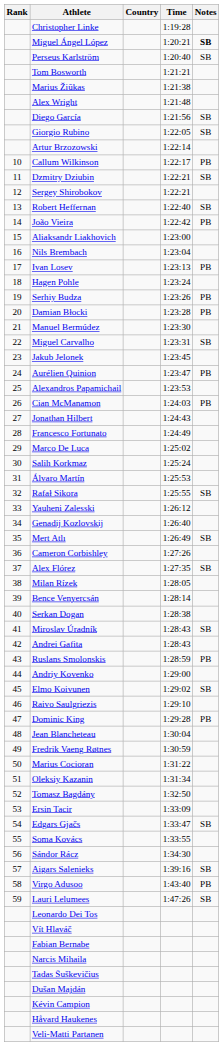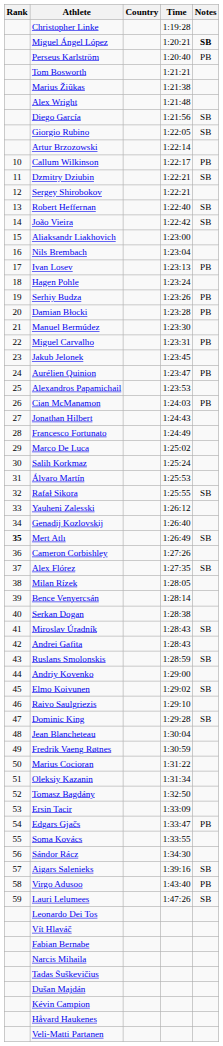 <table class="wikitable sortable" style=" text-align:center; font-size:95%;">
 <tr>
 <th>Rank</th>
 <th>Athlete</th>
 <th>Country</th>
 <th>Time</th>
 <th>Notes</th>
 </tr>
 <tr>
 <td></td>
 <td align=left><a href='#'>Christopher Linke</a></td>
 <td align=left></td>
 <td>1:19:28</td>
 <td></td>
 </tr>
 <tr>
 <td></td>
 <td align=left><a href='#'>Miguel Ángel López</a></td>
 <td align=left></td>
 <td>1:20:21</td>
 <td><strong>SB</strong></td>
 </tr>
 <tr>
 <td></td>
 <td align=left><a href='#'>Perseus Karlström</a></td>
 <td align=left></td>
 <td>1:20:40</td>
-<td>SB</td>
+<td>PB</td>
 </tr>
 <tr>
 <td></td>
 <td align=left><a href='#'>Tom Bosworth</a></td>
 <td align=left></td>
 <td>1:21:21</td>
 <td></td>
 </tr>
 <tr>
 <td></td>
 <td align=left><a href='#'>Marius Žiūkas</a></td>
 <td align=left></td>
 <td>1:21:38</td>
 <td></td>
 </tr>
 <tr>
 <td></td>
 <td align=left><a href='#'>Alex Wright</a></td>
 <td align=left></td>
 <td>1:21:48</td>
 <td></td>
 </tr>
 <tr>
 <td></td>
 <td align=left><a href='#'>Diego García</a></td>
 <td align=left></td>
 <td>1:21:56</td>
 <td>SB</td>
 </tr>
 <tr>
 <td></td>
 <td align=left><a href='#'>Giorgio Rubino</a></td>
 <td align=left></td>
 <td>1:22:05</td>
 <td>SB</td>
 </tr>
 <tr>
 <td></td>
 <td align=left><a href='#'>Artur Brzozowski</a></td>
 <td align=left></td>
 <td>1:22:14</td>
 <td></td>
 </tr>
 <tr>
 <td>10</td>
 <td align=left><a href='#'>Callum Wilkinson</a></td>
 <td align=left></td>
 <td>1:22:17</td>
 <td>PB</td>
 </tr>
 <tr>
 <td>11</td>
 <td align=left><a href='#'>Dzmitry Dziubin</a></td>
 <td align=left></td>
 <td>1:22:21</td>
 <td>SB</td>
 </tr>
 <tr>
 <td>12</td>
 <td align=left><a href='#'>Sergey Shirobokov</a></td>
 <td align=left></td>
 <td>1:22:21</td>
 <td></td>
 </tr>
 <tr>
 <td>13</td>
 <td align=left><a href='#'>Robert Heffernan</a></td>
 <td align=left></td>
 <td>1:22:40</td>
 <td>SB</td>
 </tr>
 <tr>
 <td>14</td>
 <td align=left><a href='#'>João Vieira</a></td>
 <td align=left></td>
 <td>1:22:42</td>
-<td>PB</td>
+<td>SB</td>
 </tr>
 <tr>
 <td>15</td>
 <td align=left><a href='#'>Aliaksandr Liakhovich</a></td>
 <td align=left></td>
 <td>1:23:00</td>
 <td></td>
 </tr>
 <tr>
 <td>16</td>
 <td align=left><a href='#'>Nils Brembach</a></td>
 <td align=left></td>
 <td>1:23:04</td>
 <td></td>
 </tr>
 <tr>
 <td>17</td>
 <td align=left><a href='#'>Ivan Losev</a></td>
 <td align=left></td>
 <td>1:23:13</td>
 <td>PB</td>
 </tr>
 <tr>
 <td>18</td>
 <td align=left><a href='#'>Hagen Pohle</a></td>
 <td align=left></td>
 <td>1:23:24</td>
 <td></td>
 </tr>
 <tr>
 <td>19</td>
 <td align=left><a href='#'>Serhiy Budza</a></td>
 <td align=left></td>
 <td>1:23:26</td>
 <td>PB</td>
 </tr>
 <tr>
 <td>20</td>
 <td align=left><a href='#'>Damian Błocki</a></td>
 <td align=left></td>
 <td>1:23:28</td>
 <td>PB</td>
 </tr>
 <tr>
 <td>21</td>
 <td align=left><a href='#'>Manuel Bermúdez</a></td>
 <td align=left></td>
 <td>1:23:30</td>
 <td></td>
 </tr>
 <tr>
 <td>22</td>
 <td align=left><a href='#'>Miguel Carvalho</a></td>
 <td align=left></td>
 <td>1:23:31</td>
-<td>SB</td>
+<td>PB</td>
 </tr>
 <tr>
 <td>23</td>
 <td align=left><a href='#'>Jakub Jelonek</a></td>
 <td align=left></td>
 <td>1:23:45</td>
 <td></td>
 </tr>
 <tr>
 <td>24</td>
 <td align=left><a href='#'>Aurélien Quinion</a></td>
 <td align=left></td>
 <td>1:23:47</td>
 <td>PB</td>
 </tr>
 <tr>
 <td>25</td>
 <td align=left><a href='#'>Alexandros Papamichail</a></td>
 <td align=left></td>
 <td>1:23:53</td>
 <td></td>
 </tr>
 <tr>
 <td>26</td>
 <td align=left><a href='#'>Cian McManamon</a></td>
 <td align=left></td>
 <td>1:24:03</td>
 <td>PB</td>
 </tr>
 <tr>
 <td>27</td>
 <td align=left><a href='#'>Jonathan Hilbert</a></td>
 <td align=left></td>
 <td>1:24:43</td>
 <td></td>
 </tr>
 <tr>
 <td>28</td>
 <td align=left><a href='#'>Francesco Fortunato</a></td>
 <td align=left></td>
 <td>1:24:49</td>
 <td></td>
 </tr>
 <tr>
 <td>29</td>
 <td align=left><a href='#'>Marco De Luca</a></td>
 <td align=left></td>
 <td>1:25:02</td>
 <td></td>
 </tr>
 <tr>
 <td>30</td>
 <td align=left><a href='#'>Salih Korkmaz</a></td>
 <td align=left></td>
 <td>1:25:24</td>
 <td></td>
 </tr>
 <tr>
 <td>31</td>
 <td align=left><a href='#'>Álvaro Martín</a></td>
 <td align=left></td>
 <td>1:25:53</td>
 <td></td>
 </tr>
 <tr>
 <td>32</td>
 <td align=left><a href='#'>Rafał Sikora</a></td>
 <td align=left></td>
 <td>1:25:55</td>
 <td>SB</td>
 </tr>
 <tr>
 <td>33</td>
 <td align=left><a href='#'>Yauheni Zalesski</a></td>
 <td align=left></td>
 <td>1:26:12</td>
 <td></td>
 </tr>
 <tr>
 <td>34</td>
 <td align=left><a href='#'>Genadij Kozlovskij</a></td>
 <td align=left></td>
 <td>1:26:40</td>
 <td></td>
 </tr>
 <tr>
-<td>35</td>
+<td><strong>35</strong></td>
 <td align=left><a href='#'>Mert Atlı</a></td>
 <td align=left></td>
 <td>1:26:49</td>
 <td>SB</td>
 </tr>
 <tr>
 <td>36</td>
 <td align=left><a href='#'>Cameron Corbishley</a></td>
 <td align=left></td>
 <td>1:27:26</td>
 <td></td>
 </tr>
 <tr>
 <td>37</td>
 <td align=left><a href='#'>Alex Flórez</a></td>
 <td align=left></td>
 <td>1:27:35</td>
 <td>SB</td>
 </tr>
 <tr>
 <td>38</td>
 <td align=left><a href='#'>Milan Rízek</a></td>
 <td align=left></td>
 <td>1:28:05</td>
 <td></td>
 </tr>
 <tr>
 <td>39</td>
 <td align=left><a href='#'>Bence Venyercsán</a></td>
 <td align=left></td>
 <td>1:28:14</td>
 <td></td>
 </tr>
 <tr>
 <td>40</td>
 <td align=left><a href='#'>Serkan Dogan</a></td>
 <td align=left></td>
 <td>1:28:38</td>
 <td></td>
 </tr>
 <tr>
 <td>41</td>
 <td align=left><a href='#'>Miroslav Úradník</a></td>
 <td align=left></td>
 <td>1:28:43</td>
 <td>SB</td>
 </tr>
 <tr>
 <td>42</td>
 <td align=left><a href='#'>Andrei Gafita</a></td>
 <td align=left></td>
 <td>1:28:43</td>
 <td></td>
 </tr>
 <tr>
 <td>43</td>
 <td align=left><a href='#'>Ruslans Smolonskis</a></td>
 <td align=left></td>
 <td>1:28:59</td>
-<td>PB</td>
+<td>SB</td>
 </tr>
 <tr>
 <td>44</td>
 <td align=left><a href='#'>Andriy Kovenko</a></td>
 <td align=left></td>
 <td>1:29:00</td>
 <td></td>
 </tr>
 <tr>
 <td>45</td>
 <td align=left><a href='#'>Elmo Koivunen</a></td>
 <td align=left></td>
 <td>1:29:02</td>
 <td>SB</td>
 </tr>
 <tr>
 <td>46</td>
 <td align=left><a href='#'>Raivo Saulgriezis</a></td>
 <td align=left></td>
 <td>1:29:10</td>
 <td></td>
 </tr>
 <tr>
 <td>47</td>
 <td align=left><a href='#'>Dominic King</a></td>
 <td align=left></td>
 <td>1:29:28</td>
-<td>PB</td>
+<td>SB</td>
 </tr>
 <tr>
 <td>48</td>
 <td align=left><a href='#'>Jean Blancheteau</a></td>
 <td align=left></td>
 <td>1:30:04</td>
 <td></td>
 </tr>
 <tr>
 <td>49</td>
 <td align=left><a href='#'>Fredrik Vaeng Røtnes</a></td>
 <td align=left></td>
 <td>1:30:59</td>
 <td></td>
 </tr>
 <tr>
 <td>50</td>
 <td align=left><a href='#'>Marius Cocioran</a></td>
 <td align=left></td>
 <td>1:31:22</td>
 <td></td>
 </tr>
 <tr>
 <td>51</td>
 <td align=left><a href='#'>Oleksiy Kazanin</a></td>
 <td align=left></td>
 <td>1:31:34</td>
 <td></td>
 </tr>
 <tr>
 <td>52</td>
 <td align=left><a href='#'>Tomasz Bagdány</a></td>
 <td align=left></td>
 <td>1:32:50</td>
 <td></td>
 </tr>
 <tr>
 <td>53</td>
 <td align=left><a href='#'>Ersin Tacir</a></td>
 <td align=left></td>
 <td>1:33:09</td>
 <td></td>
 </tr>
 <tr>
 <td>54</td>
 <td align=left><a href='#'>Edgars Gjačs</a></td>
 <td align=left></td>
 <td>1:33:47</td>
-<td>SB</td>
+<td>PB</td>
 </tr>
 <tr>
 <td>55</td>
 <td align=left><a href='#'>Soma Kovács</a></td>
 <td align=left></td>
 <td>1:33:55</td>
 <td></td>
 </tr>
 <tr>
 <td>56</td>
 <td align=left><a href='#'>Sándor Rácz</a></td>
 <td align=left></td>
 <td>1:34:30</td>
 <td></td>
 </tr>
 <tr>
 <td>57</td>
 <td align=left><a href='#'>Aigars Salenieks</a></td>
 <td align=left></td>
 <td>1:39:16</td>
 <td>SB</td>
 </tr>
 <tr>
 <td>58</td>
 <td align=left><a href='#'>Virgo Adusoo</a></td>
 <td align=left></td>
 <td>1:43:40</td>
 <td>PB</td>
 </tr>
 <tr>
 <td>59</td>
 <td align=left><a href='#'>Lauri Lelumees</a></td>
 <td align=left></td>
 <td>1:47:26</td>
 <td>SB</td>
 </tr>
 <tr>
 <td></td>
 <td align=left><a href='#'>Leonardo Dei Tos</a></td>
 <td align=left></td>
 <td></td>
 <td></td>
 </tr>
 <tr>
 <td></td>
 <td align=left><a href='#'>Vít Hlaváč</a></td>
 <td align=left></td>
 <td></td>
 <td></td>
 </tr>
 <tr>
 <td></td>
 <td align=left><a href='#'>Fabian Bernabe</a></td>
 <td align=left></td>
 <td></td>
 <td></td>
 </tr>
 <tr>
 <td></td>
 <td align=left><a href='#'>Narcis Mihaila</a></td>
 <td align=left></td>
 <td></td>
 <td></td>
 </tr>
 <tr>
 <td></td>
 <td align=left><a href='#'>Tadas Šuškevičius</a></td>
 <td align=left></td>
 <td></td>
 <td></td>
 </tr>
 <tr>
 <td></td>
 <td align=left><a href='#'>Dušan Majdán</a></td>
 <td align=left></td>
 <td></td>
 <td></td>
 </tr>
 <tr>
 <td></td>
 <td align=left><a href='#'>Kévin Campion</a></td>
 <td align=left></td>
 <td></td>
 <td></td>
 </tr>
 <tr>
 <td></td>
 <td align=left><a href='#'>Håvard Haukenes</a></td>
 <td align=left></td>
 <td></td>
 <td></td>
 </tr>
 <tr>
 <td></td>
 <td align=left><a href='#'>Veli-Matti Partanen</a></td>
 <td align=left></td>
 <td></td>
 <td></td>
 </tr>
 </table>
